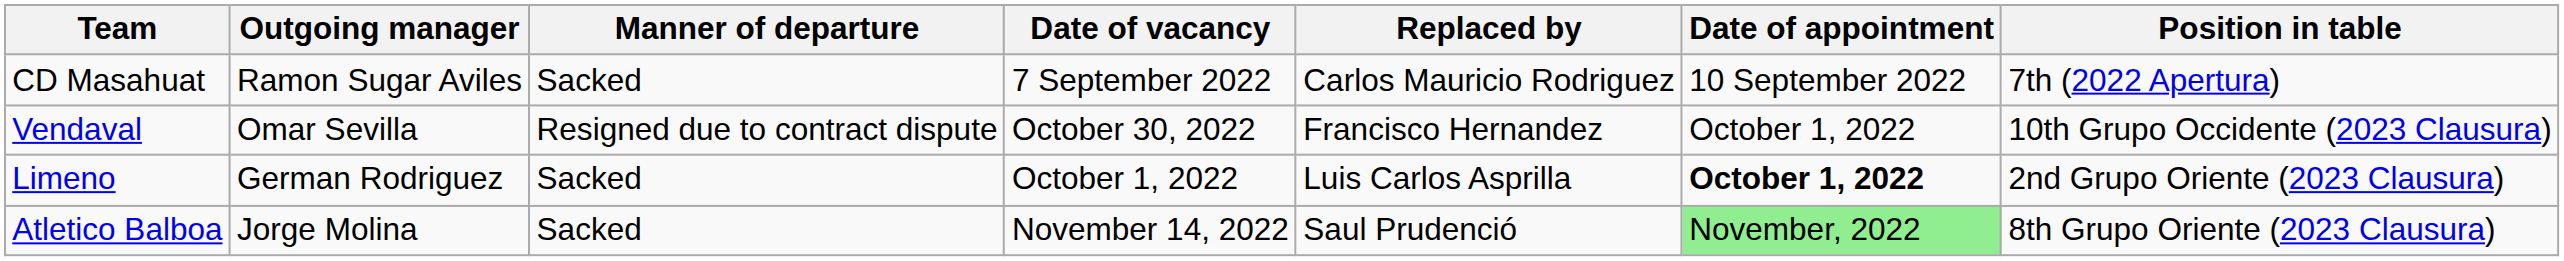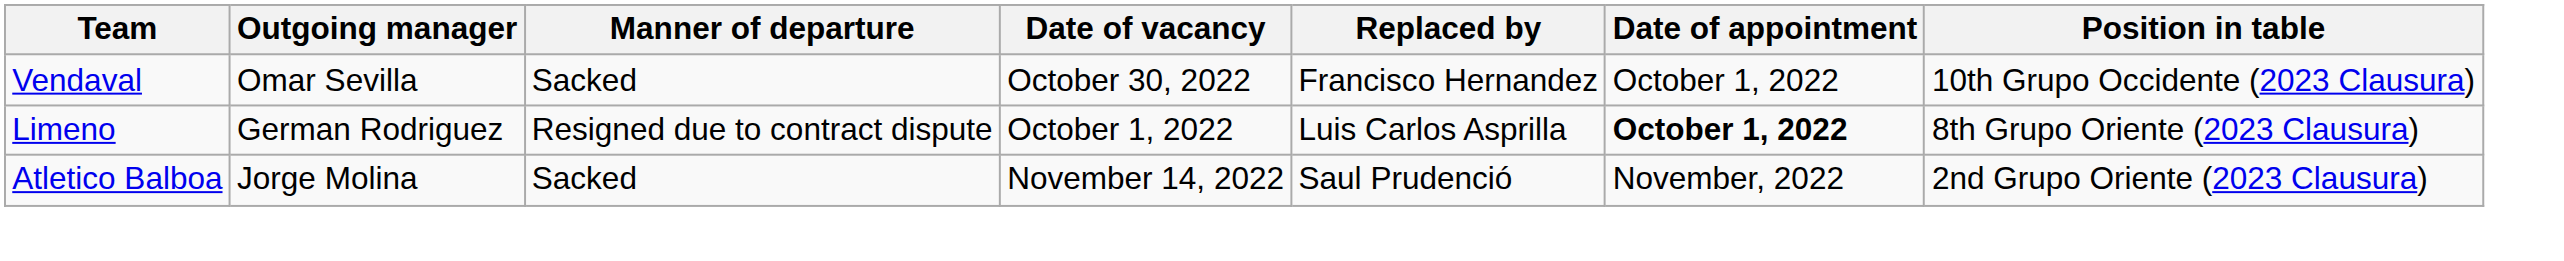 <table class="wikitable">
 <tr>
 <th>Team</th>
 <th>Outgoing manager</th>
 <th>Manner of departure</th>
 <th>Date of vacancy</th>
 <th>Replaced by</th>
 <th>Date of appointment</th>
 <th>Position in table</th>
 </tr>
 <tr>
-<td>CD Masahuat</td>
-<td> Ramon Sugar Aviles</td>
-<td>Sacked</td>
-<td>7 September 2022</td>
-<td> Carlos Mauricio Rodriguez</td>
-<td>10 September 2022</td>
-<td>7th (<a href='#'>2022 Apertura</a>)</td>
-</tr>
-<tr>
 <td><a href='#'>Vendaval</a></td>
 <td> Omar Sevilla</td>
-<td>Resigned due to contract dispute</td>
+<td>Sacked</td>
 <td>October 30, 2022</td>
 <td> Francisco Hernandez</td>
 <td>October 1, 2022</td>
 <td>10th Grupo Occidente (<a href='#'>2023 Clausura</a>)</td>
 </tr>
 <tr>
 <td><a href='#'>Limeno</a></td>
 <td> German Rodriguez</td>
-<td>Sacked</td>
+<td>Resigned due to contract dispute</td>
 <td>October 1, 2022</td>
 <td> Luis Carlos Asprilla</td>
 <td><strong>October 1, 2022</strong></td>
-<td>2nd Grupo Oriente (<a href='#'>2023 Clausura</a>)</td>
+<td>8th Grupo Oriente (<a href='#'>2023 Clausura</a>)</td>
 </tr>
 <tr>
 <td><a href='#'>Atletico Balboa</a></td>
 <td> Jorge Molina</td>
 <td>Sacked</td>
 <td>November 14, 2022</td>
 <td> Saul Prudenció</td>
-<td style="background: lightgreen;">November, 2022</td>
-<td>8th Grupo Oriente (<a href='#'>2023 Clausura</a>)</td>
+<td>November, 2022</td>
+<td>2nd Grupo Oriente (<a href='#'>2023 Clausura</a>)</td>
 </tr>
 </table>
